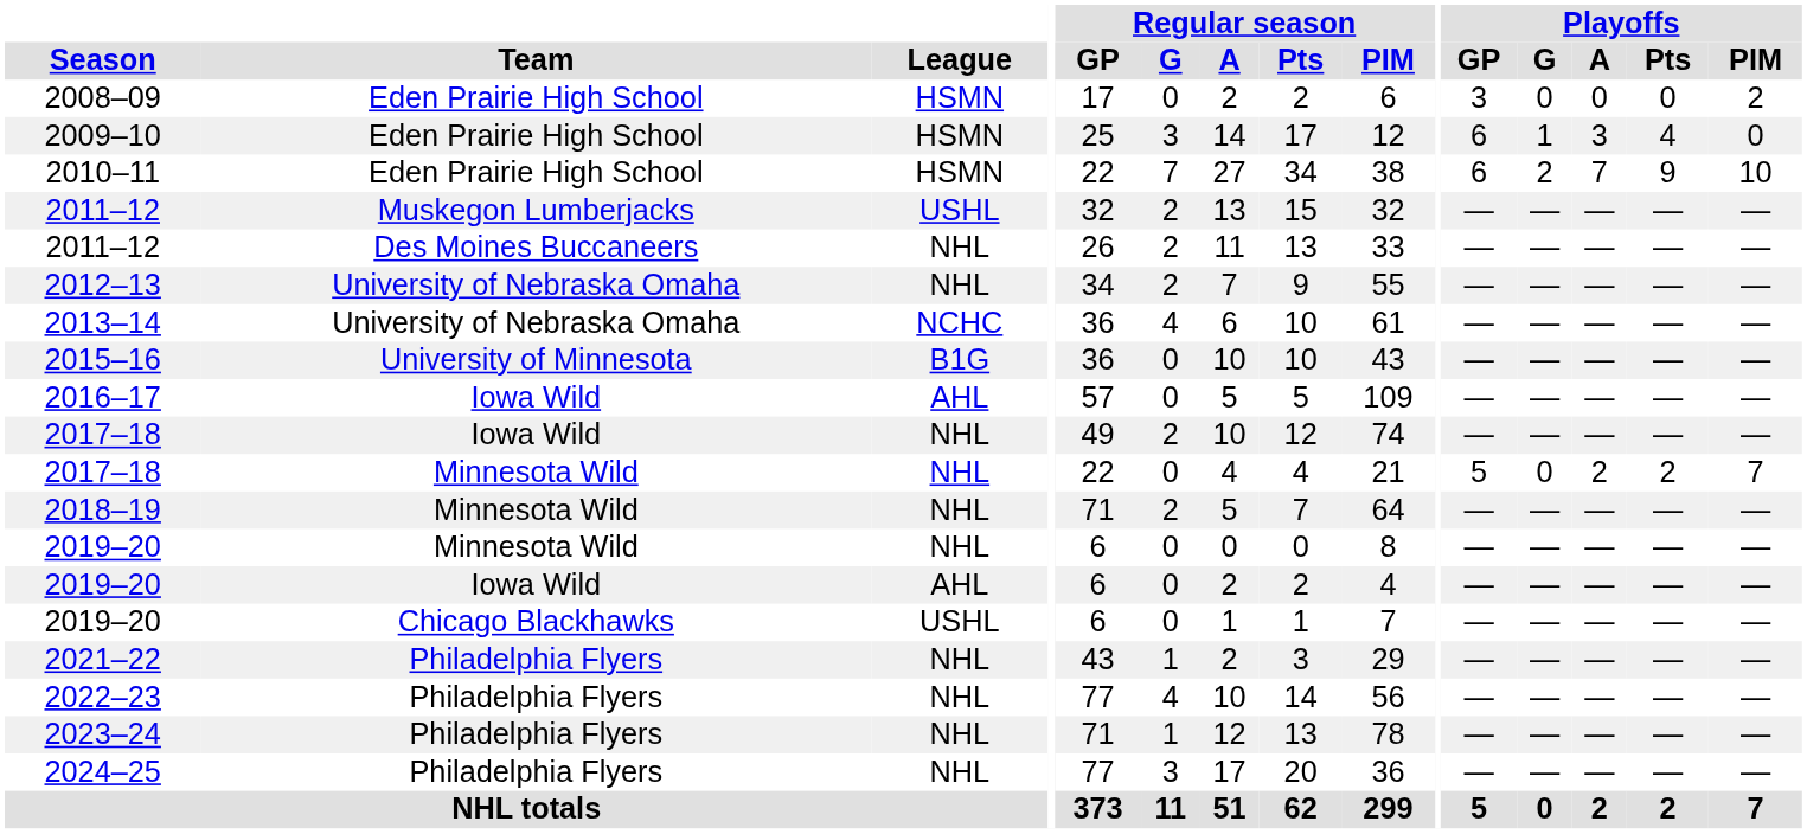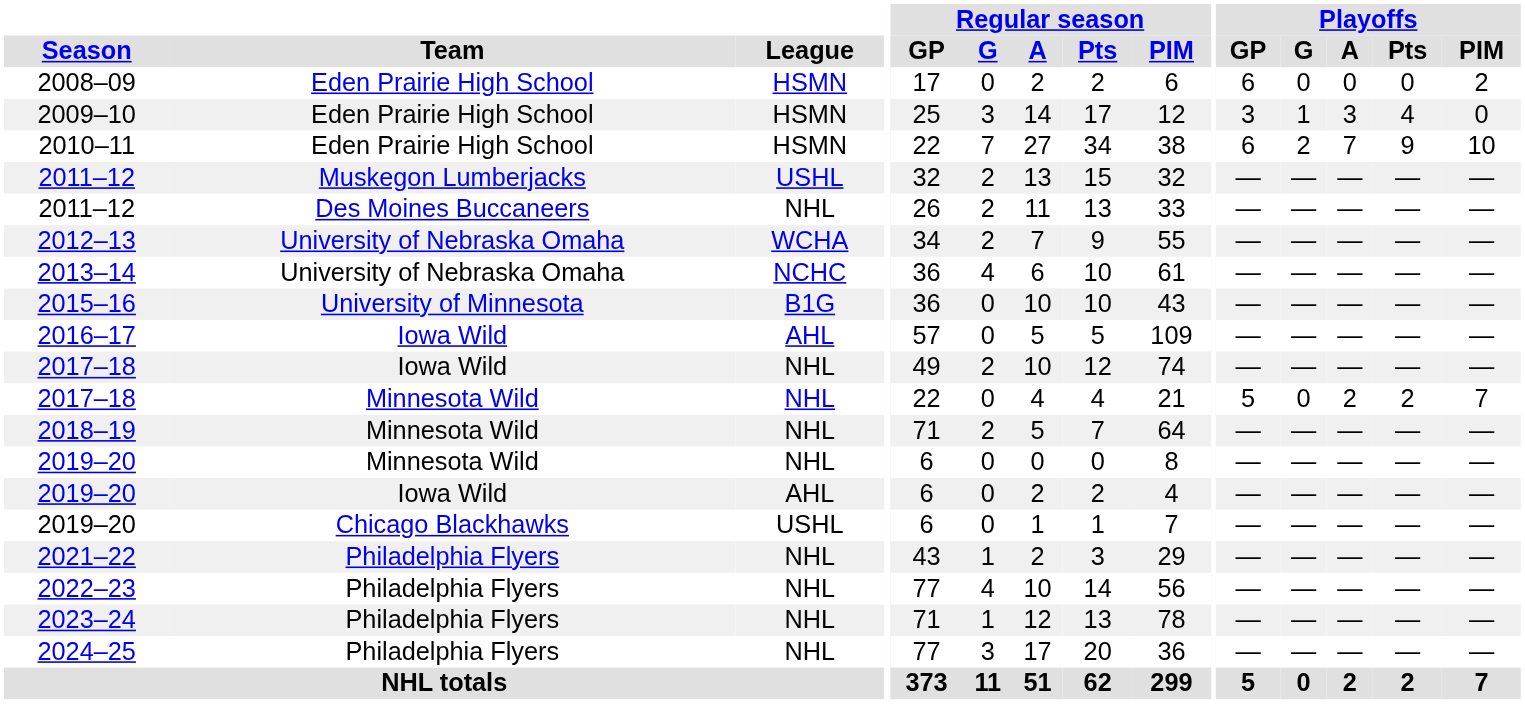 <table border="0" cellpadding="1" cellspacing="0" style="text-align:center; width:60em;">
 <tr bgcolor="#e0e0e0">
 <th colspan="3" bgcolor="#ffffff"></th>
 <th rowspan="99" bgcolor="#ffffff"></th>
 <th colspan="5"><a href='#'>Regular season</a></th>
 <th rowspan="99" bgcolor="#ffffff"></th>
 <th colspan="5"><a href='#'>Playoffs</a></th>
 </tr>
 <tr bgcolor="#e0e0e0">
 <th><a href='#'>Season</a></th>
 <th>Team</th>
 <th>League</th>
 <th>GP</th>
 <th><a href='#'>G</a></th>
 <th><a href='#'>A</a></th>
 <th><a href='#'>Pts</a></th>
 <th><a href='#'>PIM</a></th>
 <th>GP</th>
 <th>G</th>
 <th>A</th>
 <th>Pts</th>
 <th>PIM</th>
 </tr>
 <tr>
 <td>2008–09</td>
 <td><a href='#'>Eden Prairie High School</a></td>
 <td><a href='#'>HSMN</a></td>
 <td>17</td>
 <td>0</td>
 <td>2</td>
 <td>2</td>
 <td>6</td>
-<td>3</td>
+<td>6</td>
 <td>0</td>
 <td>0</td>
 <td>0</td>
 <td>2</td>
 </tr>
 <tr bgcolor="#f0f0f0">
 <td>2009–10</td>
 <td>Eden Prairie High School</td>
 <td>HSMN</td>
 <td>25</td>
 <td>3</td>
 <td>14</td>
 <td>17</td>
 <td>12</td>
-<td>6</td>
+<td>3</td>
 <td>1</td>
 <td>3</td>
 <td>4</td>
 <td>0</td>
 </tr>
 <tr>
 <td>2010–11</td>
 <td>Eden Prairie High School</td>
 <td>HSMN</td>
 <td>22</td>
 <td>7</td>
 <td>27</td>
 <td>34</td>
 <td>38</td>
 <td>6</td>
 <td>2</td>
 <td>7</td>
 <td>9</td>
 <td>10</td>
 </tr>
 <tr bgcolor="#f0f0f0">
 <td><a href='#'>2011–12</a></td>
 <td><a href='#'>Muskegon Lumberjacks</a></td>
 <td><a href='#'>USHL</a></td>
 <td>32</td>
 <td>2</td>
 <td>13</td>
 <td>15</td>
 <td>32</td>
 <td>—</td>
 <td>—</td>
 <td>—</td>
 <td>—</td>
 <td>—</td>
 </tr>
 <tr>
 <td>2011–12</td>
 <td><a href='#'>Des Moines Buccaneers</a></td>
 <td>NHL</td>
 <td>26</td>
 <td>2</td>
 <td>11</td>
 <td>13</td>
 <td>33</td>
 <td>—</td>
 <td>—</td>
 <td>—</td>
 <td>—</td>
 <td>—</td>
 </tr>
 <tr bgcolor="#f0f0f0">
 <td><a href='#'>2012–13</a></td>
 <td><a href='#'>University of Nebraska Omaha</a></td>
-<td>NHL</td>
+<td><a href='#'>WCHA</a></td>
 <td>34</td>
 <td>2</td>
 <td>7</td>
 <td>9</td>
 <td>55</td>
 <td>—</td>
 <td>—</td>
 <td>—</td>
 <td>—</td>
 <td>—</td>
 </tr>
 <tr>
 <td><a href='#'>2013–14</a></td>
 <td>University of Nebraska Omaha</td>
 <td><a href='#'>NCHC</a></td>
 <td>36</td>
 <td>4</td>
 <td>6</td>
 <td>10</td>
 <td>61</td>
 <td>—</td>
 <td>—</td>
 <td>—</td>
 <td>—</td>
 <td>—</td>
 </tr>
 <tr bgcolor="#f0f0f0">
 <td><a href='#'>2015–16</a></td>
 <td><a href='#'>University of Minnesota</a></td>
 <td><a href='#'>B1G</a></td>
 <td>36</td>
 <td>0</td>
 <td>10</td>
 <td>10</td>
 <td>43</td>
 <td>—</td>
 <td>—</td>
 <td>—</td>
 <td>—</td>
 <td>—</td>
 </tr>
 <tr>
 <td><a href='#'>2016–17</a></td>
 <td><a href='#'>Iowa Wild</a></td>
 <td><a href='#'>AHL</a></td>
 <td>57</td>
 <td>0</td>
 <td>5</td>
 <td>5</td>
 <td>109</td>
 <td>—</td>
 <td>—</td>
 <td>—</td>
 <td>—</td>
 <td>—</td>
 </tr>
 <tr bgcolor="#f0f0f0">
 <td><a href='#'>2017–18</a></td>
 <td>Iowa Wild</td>
 <td>NHL</td>
 <td>49</td>
 <td>2</td>
 <td>10</td>
 <td>12</td>
 <td>74</td>
 <td>—</td>
 <td>—</td>
 <td>—</td>
 <td>—</td>
 <td>—</td>
 </tr>
 <tr>
 <td><a href='#'>2017–18</a></td>
 <td><a href='#'>Minnesota Wild</a></td>
 <td><a href='#'>NHL</a></td>
 <td>22</td>
 <td>0</td>
 <td>4</td>
 <td>4</td>
 <td>21</td>
 <td>5</td>
 <td>0</td>
 <td>2</td>
 <td>2</td>
 <td>7</td>
 </tr>
 <tr bgcolor="#f0f0f0">
 <td><a href='#'>2018–19</a></td>
 <td>Minnesota Wild</td>
 <td>NHL</td>
 <td>71</td>
 <td>2</td>
 <td>5</td>
 <td>7</td>
 <td>64</td>
 <td>—</td>
 <td>—</td>
 <td>—</td>
 <td>—</td>
 <td>—</td>
 </tr>
 <tr>
 <td><a href='#'>2019–20</a></td>
 <td>Minnesota Wild</td>
 <td>NHL</td>
 <td>6</td>
 <td>0</td>
 <td>0</td>
 <td>0</td>
 <td>8</td>
 <td>—</td>
 <td>—</td>
 <td>—</td>
 <td>—</td>
 <td>—</td>
 </tr>
 <tr bgcolor="#f0f0f0">
 <td><a href='#'>2019–20</a></td>
 <td>Iowa Wild</td>
 <td>AHL</td>
 <td>6</td>
 <td>0</td>
 <td>2</td>
 <td>2</td>
 <td>4</td>
 <td>—</td>
 <td>—</td>
 <td>—</td>
 <td>—</td>
 <td>—</td>
 </tr>
 <tr>
 <td>2019–20</td>
 <td><a href='#'>Chicago Blackhawks</a></td>
 <td>USHL</td>
 <td>6</td>
 <td>0</td>
 <td>1</td>
 <td>1</td>
 <td>7</td>
 <td>—</td>
 <td>—</td>
 <td>—</td>
 <td>—</td>
 <td>—</td>
 </tr>
 <tr bgcolor="#f0f0f0">
 <td><a href='#'>2021–22</a></td>
 <td><a href='#'>Philadelphia Flyers</a></td>
 <td>NHL</td>
 <td>43</td>
 <td>1</td>
 <td>2</td>
 <td>3</td>
 <td>29</td>
 <td>—</td>
 <td>—</td>
 <td>—</td>
 <td>—</td>
 <td>—</td>
 </tr>
 <tr>
 <td><a href='#'>2022–23</a></td>
 <td>Philadelphia Flyers</td>
 <td>NHL</td>
 <td>77</td>
 <td>4</td>
 <td>10</td>
 <td>14</td>
 <td>56</td>
 <td>—</td>
 <td>—</td>
 <td>—</td>
 <td>—</td>
 <td>—</td>
 </tr>
 <tr bgcolor="#f0f0f0">
 <td><a href='#'>2023–24</a></td>
 <td>Philadelphia Flyers</td>
 <td>NHL</td>
 <td>71</td>
 <td>1</td>
 <td>12</td>
 <td>13</td>
 <td>78</td>
 <td>—</td>
 <td>—</td>
 <td>—</td>
 <td>—</td>
 <td>—</td>
 </tr>
 <tr>
 <td><a href='#'>2024–25</a></td>
 <td>Philadelphia Flyers</td>
 <td>NHL</td>
 <td>77</td>
 <td>3</td>
 <td>17</td>
 <td>20</td>
 <td>36</td>
 <td>—</td>
 <td>—</td>
 <td>—</td>
 <td>—</td>
 <td>—</td>
 </tr>
 <tr bgcolor="#e0e0e0">
 <th colspan="3">NHL totals</th>
 <th>373</th>
 <th>11</th>
 <th>51</th>
 <th>62</th>
 <th>299</th>
 <th>5</th>
 <th>0</th>
 <th>2</th>
 <th>2</th>
 <th>7</th>
 </tr>
 </table>
